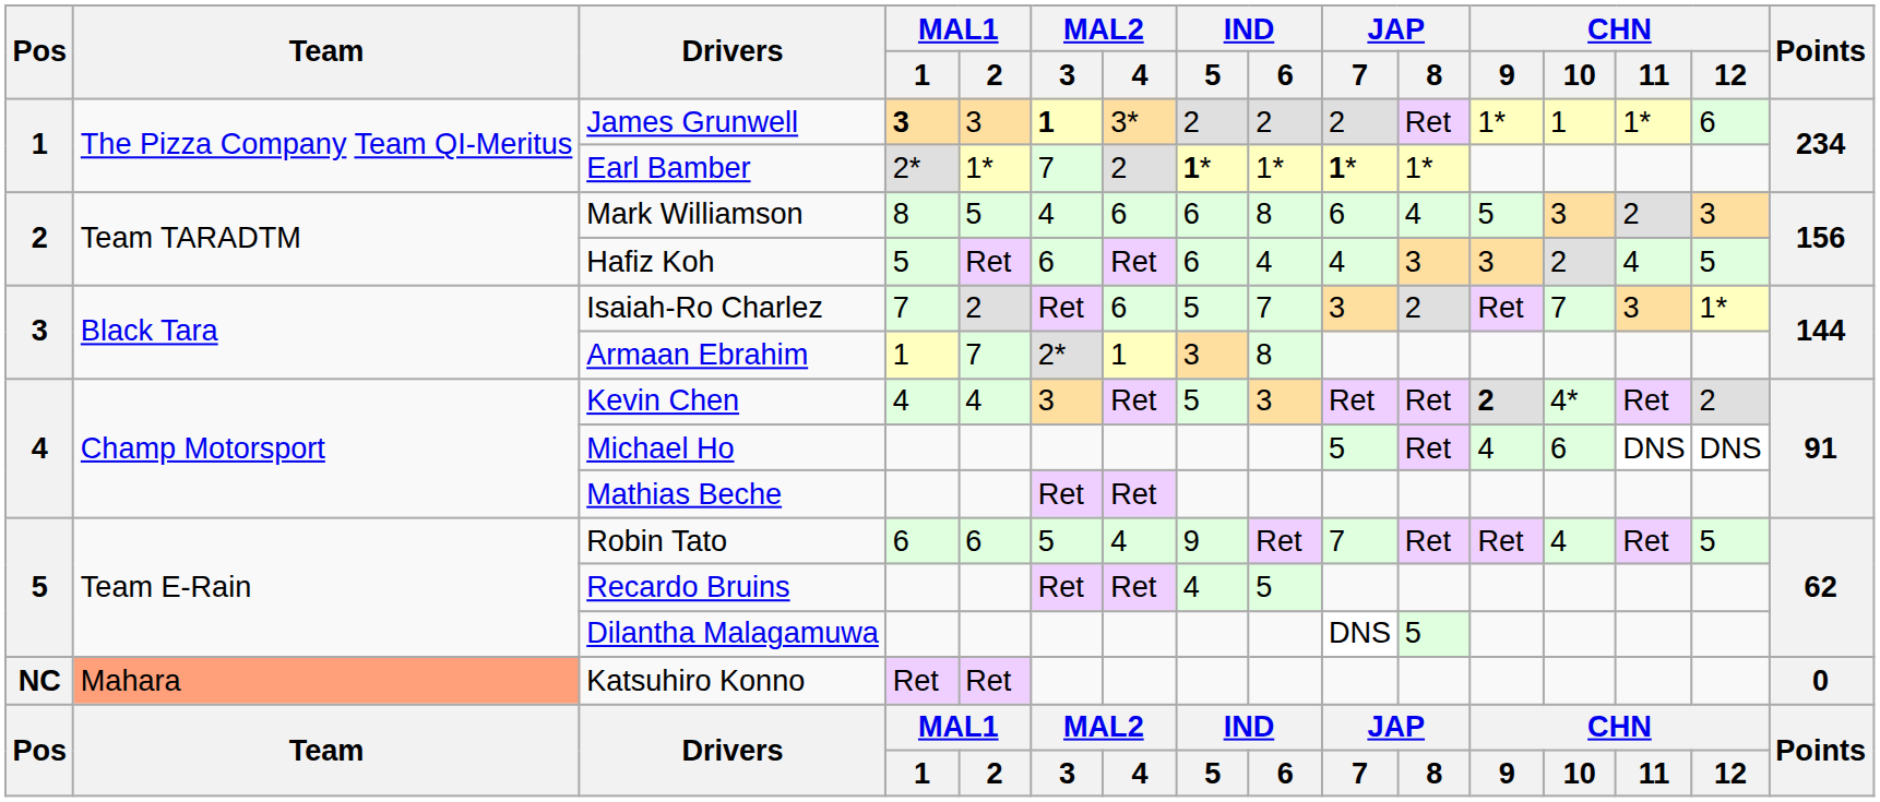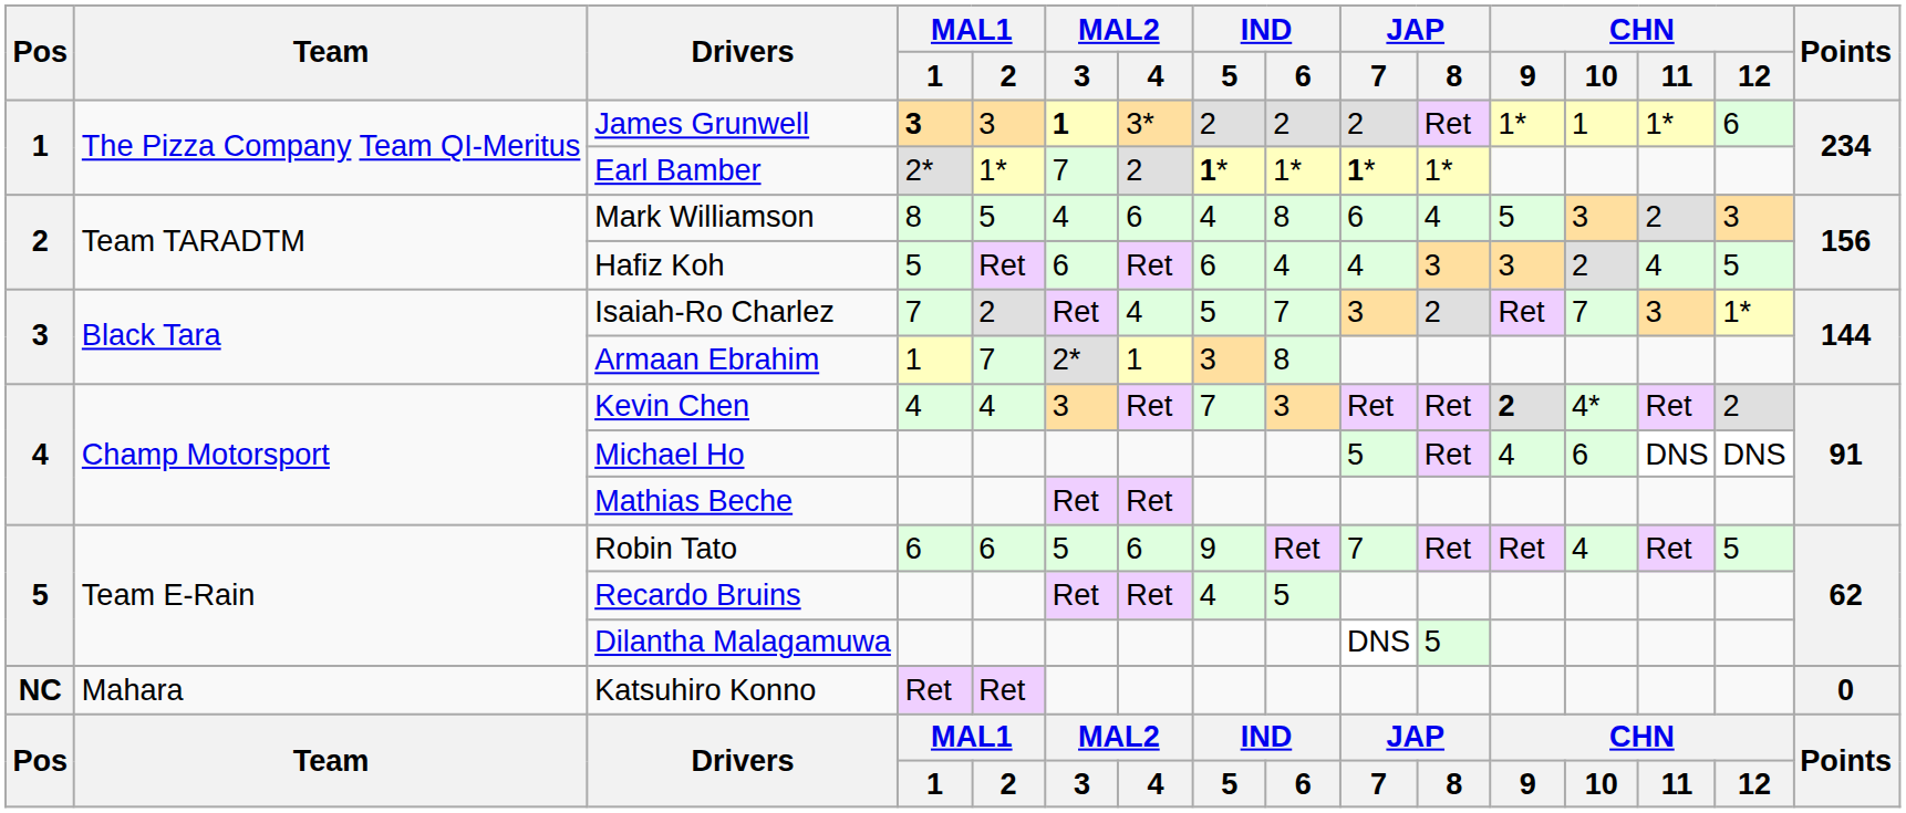 <table class="wikitable" style="font-size:85%;">
 <tr>
 <th rowspan=2>Pos</th>
 <th rowspan=2>Team</th>
 <th rowspan=2>Drivers</th>
 <th colspan=2><a href='#'>MAL1</a><br></th>
 <th colspan=2><a href='#'>MAL2</a><br></th>
 <th colspan=2><a href='#'>IND</a><br></th>
 <th colspan=2><a href='#'>JAP</a><br></th>
 <th colspan=4><a href='#'>CHN</a><br></th>
 <th rowspan=2>Points</th>
 </tr>
 <tr>
 <th width="27">1</th>
 <th width="27">2</th>
 <th width="27">3</th>
 <th width="27">4</th>
 <th width="27">5</th>
 <th width="27">6</th>
 <th width="27">7</th>
 <th width="27">8</th>
 <th width="27">9</th>
 <th width="27">10</th>
 <th width="27">11</th>
 <th width="27">12</th>
 </tr>
 <tr>
 <th rowspan=2>1</th>
 <td rowspan=2> <a href='#'>The Pizza Company</a> <a href='#'>Team QI-Meritus</a></td>
 <td><a href='#'>James Grunwell</a></td>
 <td style="background:#FFDF9F;"><strong>3</strong></td>
 <td style="background:#FFDF9F;">3</td>
 <td style="background:#FFFFBF;"><strong>1</strong></td>
 <td style="background:#FFDF9F;">3*</td>
 <td style="background:#DFDFDF;">2</td>
 <td style="background:#DFDFDF;">2</td>
 <td style="background:#DFDFDF;">2</td>
 <td style="background:#EFCFFF;">Ret</td>
 <td style="background:#FFFFBF;">1*</td>
 <td style="background:#FFFFBF;">1</td>
 <td style="background:#FFFFBF;">1*</td>
 <td style="background:#DFFFDF;">6</td>
 <th rowspan=2>234</th>
 </tr>
 <tr>
 <td><a href='#'>Earl Bamber</a></td>
 <td style="background:#DFDFDF;">2*</td>
 <td style="background:#FFFFBF;">1*</td>
 <td style="background:#DFFFDF;">7</td>
 <td style="background:#DFDFDF;">2</td>
 <td style="background:#FFFFBF;"><strong>1</strong>*</td>
 <td style="background:#FFFFBF;">1*</td>
 <td style="background:#FFFFBF;"><strong>1</strong>*</td>
 <td style="background:#FFFFBF;">1*</td>
 <td></td>
 <td></td>
 <td></td>
 <td></td>
 </tr>
 <tr>
 <th rowspan=2>2</th>
 <td rowspan=2> Team TARADTM</td>
 <td>Mark Williamson</td>
 <td style="background:#DFFFDF;">8</td>
 <td style="background:#DFFFDF;">5</td>
 <td style="background:#DFFFDF;">4</td>
 <td style="background:#DFFFDF;">6</td>
-<td style="background:#DFFFDF;">6</td>
+<td style="background:#DFFFDF;">4</td>
 <td style="background:#DFFFDF;">8</td>
 <td style="background:#DFFFDF;">6</td>
 <td style="background:#DFFFDF;">4</td>
 <td style="background:#DFFFDF;">5</td>
 <td style="background:#FFDF9F;">3</td>
 <td style="background:#DFDFDF;">2</td>
 <td style="background:#FFDF9F;">3</td>
 <th rowspan=2>156</th>
 </tr>
 <tr>
 <td>Hafiz Koh</td>
 <td style="background:#DFFFDF;">5</td>
 <td style="background:#EFCFFF;">Ret</td>
 <td style="background:#DFFFDF;">6</td>
 <td style="background:#EFCFFF;">Ret</td>
 <td style="background:#DFFFDF;">6</td>
 <td style="background:#DFFFDF;">4</td>
 <td style="background:#DFFFDF;">4</td>
 <td style="background:#FFDF9F;">3</td>
 <td style="background:#FFDF9F;">3</td>
 <td style="background:#DFDFDF;">2</td>
 <td style="background:#DFFFDF;">4</td>
 <td style="background:#DFFFDF;">5</td>
 </tr>
 <tr>
 <th rowspan=2>3</th>
 <td rowspan=2> <a href='#'>Black Tara</a></td>
 <td>Isaiah-Ro Charlez</td>
 <td style="background:#DFFFDF;">7</td>
 <td style="background:#DFDFDF;">2</td>
 <td style="background:#EFCFFF;">Ret</td>
-<td style="background:#DFFFDF;">6</td>
+<td style="background:#DFFFDF;">4</td>
 <td style="background:#DFFFDF;">5</td>
 <td style="background:#DFFFDF;">7</td>
 <td style="background:#FFDF9F;">3</td>
 <td style="background:#DFDFDF;">2</td>
 <td style="background:#EFCFFF;">Ret</td>
 <td style="background:#DFFFDF;">7</td>
 <td style="background:#FFDF9F;">3</td>
 <td style="background:#FFFFBF;">1*</td>
 <th rowspan=2>144</th>
 </tr>
 <tr>
 <td><a href='#'>Armaan Ebrahim</a></td>
 <td style="background:#FFFFBF;">1</td>
 <td style="background:#DFFFDF;">7</td>
 <td style="background:#DFDFDF;">2*</td>
 <td style="background:#FFFFBF;">1</td>
 <td style="background:#FFDF9F;">3</td>
 <td style="background:#DFFFDF;">8</td>
 <td></td>
 <td></td>
 <td></td>
 <td></td>
 <td></td>
 <td></td>
 </tr>
 <tr>
 <th rowspan=3>4</th>
 <td rowspan=3> <a href='#'>Champ Motorsport</a></td>
 <td><a href='#'>Kevin Chen</a></td>
 <td style="background:#DFFFDF;">4</td>
 <td style="background:#DFFFDF;">4</td>
 <td style="background:#FFDF9F;">3</td>
 <td style="background:#EFCFFF;">Ret</td>
-<td style="background:#DFFFDF;">5</td>
+<td style="background:#DFFFDF;">7</td>
 <td style="background:#FFDF9F;">3</td>
 <td style="background:#EFCFFF;">Ret</td>
 <td style="background:#EFCFFF;">Ret</td>
 <td style="background:#DFDFDF;"><strong>2</strong></td>
 <td style="background:#DFFFDF;">4*</td>
 <td style="background:#EFCFFF;">Ret</td>
 <td style="background:#DFDFDF;">2</td>
 <th rowspan=3>91</th>
 </tr>
 <tr>
 <td><a href='#'>Michael Ho</a></td>
 <td></td>
 <td></td>
 <td></td>
 <td></td>
 <td></td>
 <td></td>
 <td style="background:#DFFFDF;">5</td>
 <td style="background:#EFCFFF;">Ret</td>
 <td style="background:#DFFFDF;">4</td>
 <td style="background:#DFFFDF;">6</td>
 <td style="background:#ffffff;">DNS</td>
 <td style="background:#ffffff;">DNS</td>
 </tr>
 <tr>
 <td><a href='#'>Mathias Beche</a></td>
 <td></td>
 <td></td>
 <td style="background:#EFCFFF;">Ret</td>
 <td style="background:#EFCFFF;">Ret</td>
 <td></td>
 <td></td>
 <td></td>
 <td></td>
 <td></td>
 <td></td>
 <td></td>
 <td></td>
 </tr>
 <tr>
 <th rowspan=3>5</th>
 <td rowspan=3> Team E-Rain</td>
 <td>Robin Tato</td>
 <td style="background:#DFFFDF;">6</td>
 <td style="background:#DFFFDF;">6</td>
 <td style="background:#DFFFDF;">5</td>
-<td style="background:#DFFFDF;">4</td>
+<td style="background:#DFFFDF;">6</td>
 <td style="background:#DFFFDF;">9</td>
 <td style="background:#EFCFFF;">Ret</td>
 <td style="background:#DFFFDF;">7</td>
 <td style="background:#EFCFFF;">Ret</td>
 <td style="background:#EFCFFF;">Ret</td>
 <td style="background:#DFFFDF;">4</td>
 <td style="background:#EFCFFF;">Ret</td>
 <td style="background:#DFFFDF;">5</td>
 <th rowspan=3>62</th>
 </tr>
 <tr>
 <td><a href='#'>Recardo Bruins</a></td>
 <td></td>
 <td></td>
 <td style="background:#EFCFFF;">Ret</td>
 <td style="background:#EFCFFF;">Ret</td>
 <td style="background:#DFFFDF;">4</td>
 <td style="background:#DFFFDF;">5</td>
 <td></td>
 <td></td>
 <td></td>
 <td></td>
 <td></td>
 <td></td>
 </tr>
 <tr>
 <td><a href='#'>Dilantha Malagamuwa</a></td>
 <td></td>
 <td></td>
 <td></td>
 <td></td>
 <td></td>
 <td></td>
 <td style="background:#ffffff;">DNS</td>
 <td style="background:#DFFFDF;">5</td>
 <td></td>
 <td></td>
 <td></td>
 <td></td>
 </tr>
 <tr>
 <th>NC</th>
-<td style="background: lightsalmon;"> Mahara</td>
+<td> Mahara</td>
 <td>Katsuhiro Konno</td>
 <td style="background:#EFCFFF;">Ret</td>
 <td style="background:#EFCFFF;">Ret</td>
 <td></td>
 <td></td>
 <td></td>
 <td></td>
 <td></td>
 <td></td>
 <td></td>
 <td></td>
 <td></td>
 <td></td>
 <th>0</th>
 </tr>
 <tr>
 <th rowspan=2>Pos</th>
 <th rowspan=2>Team</th>
 <th rowspan=2>Drivers</th>
 <th colspan=2><a href='#'>MAL1</a><br></th>
 <th colspan=2><a href='#'>MAL2</a><br></th>
 <th colspan=2><a href='#'>IND</a><br></th>
 <th colspan=2><a href='#'>JAP</a><br></th>
 <th colspan=4><a href='#'>CHN</a><br></th>
 <th rowspan=2>Points</th>
 </tr>
 <tr>
 <th width="27">1</th>
 <th width="27">2</th>
 <th width="27">3</th>
 <th width="27">4</th>
 <th width="27">5</th>
 <th width="27">6</th>
 <th width="27">7</th>
 <th width="27">8</th>
 <th width="27">9</th>
 <th width="27">10</th>
 <th width="27">11</th>
 <th width="27">12</th>
 </tr>
 </table>
